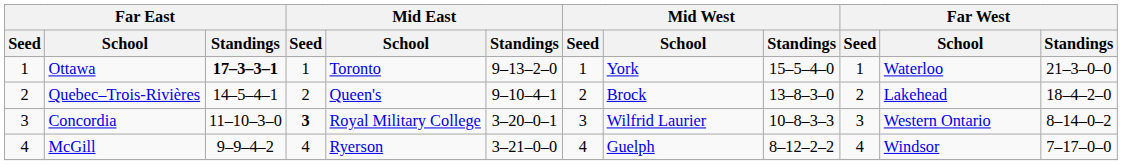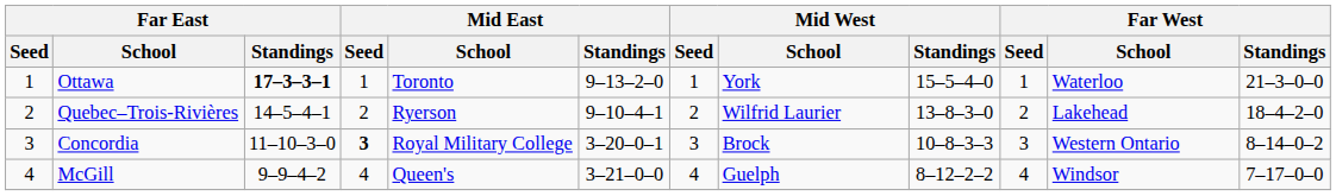 <table class="wikitable">
 <tr>
 <th colspan=3>Far East</th>
 <th colspan=3>Mid East</th>
 <th colspan=3>Mid West</th>
 <th colspan=3>Far West</th>
 </tr>
 <tr>
 <th>Seed</th>
 <th style="width:150px">School</th>
 <th>Standings</th>
 <th>Seed</th>
 <th style="width:150px">School</th>
 <th>Standings</th>
 <th>Seed</th>
 <th style="width:150px">School</th>
 <th>Standings</th>
 <th>Seed</th>
 <th style="width:150px">School</th>
 <th>Standings</th>
 </tr>
 <tr>
 <td align=center>1</td>
 <td><a href='#'>Ottawa</a></td>
 <td align=center><strong>17–3–3–1</strong></td>
 <td align=center>1</td>
 <td><a href='#'>Toronto</a></td>
 <td align=center>9–13–2–0</td>
 <td align=center>1</td>
 <td><a href='#'>York</a></td>
 <td align=center>15–5–4–0</td>
 <td align=center>1</td>
 <td><a href='#'>Waterloo</a></td>
 <td align=center>21–3–0–0</td>
 </tr>
 <tr>
 <td align=center>2</td>
 <td><a href='#'>Quebec–Trois-Rivières</a></td>
 <td align=center>14–5–4–1</td>
 <td align=center>2</td>
-<td><a href='#'>Queen's</a></td>
+<td><a href='#'>Ryerson</a></td>
 <td align=center>9–10–4–1</td>
 <td align=center>2</td>
-<td><a href='#'>Brock</a></td>
+<td><a href='#'>Wilfrid Laurier</a></td>
 <td align=center>13–8–3–0</td>
 <td align=center>2</td>
 <td><a href='#'>Lakehead</a></td>
 <td align=center>18–4–2–0</td>
 </tr>
 <tr>
 <td align=center>3</td>
 <td><a href='#'>Concordia</a></td>
 <td align=center>11–10–3–0</td>
 <td align=center><strong>3</strong></td>
 <td><a href='#'>Royal Military College</a></td>
 <td align=center>3–20–0–1</td>
 <td align=center>3</td>
-<td><a href='#'>Wilfrid Laurier</a></td>
+<td><a href='#'>Brock</a></td>
 <td align=center>10–8–3–3</td>
 <td align=center>3</td>
 <td><a href='#'>Western Ontario</a></td>
 <td align=center>8–14–0–2</td>
 </tr>
 <tr>
 <td align=center>4</td>
 <td><a href='#'>McGill</a></td>
 <td align=center>9–9–4–2</td>
 <td align=center>4</td>
-<td><a href='#'>Ryerson</a></td>
+<td><a href='#'>Queen's</a></td>
 <td align=center>3–21–0–0</td>
 <td align=center>4</td>
 <td><a href='#'>Guelph</a></td>
 <td align=center>8–12–2–2</td>
 <td align=center>4</td>
 <td><a href='#'>Windsor</a></td>
 <td align=center>7–17–0–0</td>
 </tr>
 <tr>
 </tr>
 </table>
